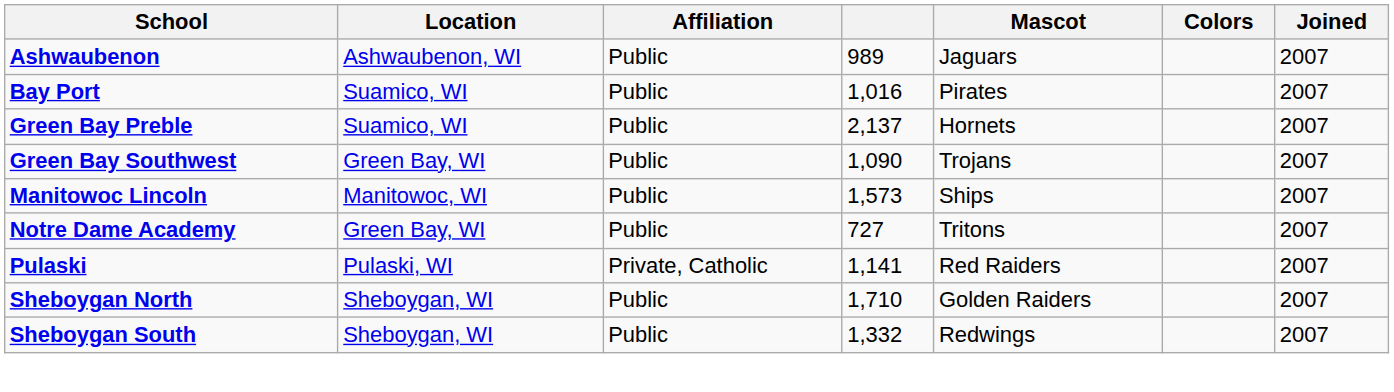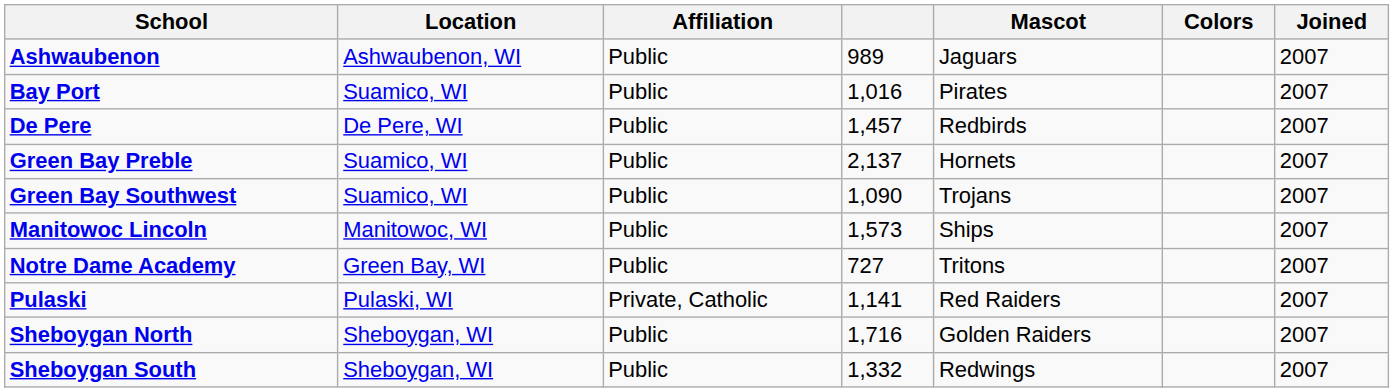 <table class="wikitable sortable" width="80%">
 <tr>
 <th>School</th>
 <th>Location</th>
 <th>Affiliation</th>
 <th></th>
 <th>Mascot</th>
 <th>Colors</th>
 <th>Joined</th>
 </tr>
 <tr>
 <td><a href='#'><strong>Ashwaubenon</strong></a></td>
 <td><a href='#'>Ashwaubenon, WI</a></td>
 <td>Public</td>
 <td>989</td>
 <td>Jaguars</td>
 <td> </td>
 <td>2007</td>
 </tr>
 <tr>
 <td><a href='#'><strong>Bay Port</strong></a></td>
 <td><a href='#'>Suamico, WI</a></td>
 <td>Public</td>
 <td>1,016</td>
 <td>Pirates</td>
 <td> </td>
 <td>2007</td>
 </tr>
 <tr>
+<td><a href='#'><strong>De Pere</strong></a></td>
+<td><a href='#'>De Pere, WI</a></td>
+<td>Public</td>
+<td>1,457</td>
+<td>Redbirds</td>
+<td> </td>
+<td>2007</td>
+</tr>
+<tr>
 <td><a href='#'><strong>Green Bay Preble</strong></a></td>
 <td><a href='#'>Suamico, WI</a></td>
 <td>Public</td>
 <td>2,137</td>
 <td>Hornets</td>
 <td> </td>
 <td>2007</td>
 </tr>
 <tr>
 <td><a href='#'><strong>Green Bay Southwest</strong></a></td>
-<td><a href='#'>Green Bay, WI</a></td>
+<td><a href='#'>Suamico, WI</a></td>
 <td>Public</td>
 <td>1,090</td>
 <td>Trojans</td>
 <td> </td>
 <td>2007</td>
 </tr>
 <tr>
 <td><a href='#'><strong>Manitowoc Lincoln</strong></a></td>
 <td><a href='#'>Manitowoc, WI</a></td>
 <td>Public</td>
 <td>1,573</td>
 <td>Ships</td>
 <td> </td>
 <td>2007</td>
 </tr>
 <tr>
 <td><a href='#'><strong>Notre Dame Academy</strong></a></td>
 <td><a href='#'>Green Bay, WI</a></td>
 <td>Public</td>
 <td>727</td>
 <td>Tritons</td>
 <td> </td>
 <td>2007</td>
 </tr>
 <tr>
 <td><a href='#'><strong>Pulaski</strong></a></td>
 <td><a href='#'>Pulaski, WI</a></td>
 <td>Private, Catholic</td>
 <td>1,141</td>
 <td>Red Raiders</td>
 <td> </td>
 <td>2007</td>
 </tr>
 <tr>
 <td><a href='#'><strong>Sheboygan North</strong></a></td>
 <td><a href='#'>Sheboygan, WI</a></td>
 <td>Public</td>
-<td>1,710</td>
+<td>1,716</td>
 <td>Golden Raiders</td>
 <td> </td>
 <td>2007</td>
 </tr>
 <tr>
 <td><a href='#'><strong>Sheboygan South</strong></a></td>
 <td><a href='#'>Sheboygan, WI</a></td>
 <td>Public</td>
 <td>1,332</td>
 <td>Redwings</td>
 <td> </td>
 <td>2007</td>
 </tr>
 </table>
